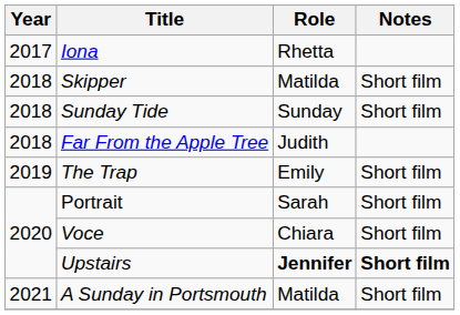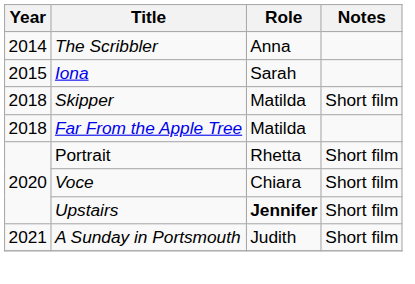 <table class="wikitable sortable">
 <tr>
 <th>Year</th>
 <th>Title</th>
 <th>Role</th>
 <th class="unsortable">Notes</th>
 </tr>
 <tr>
-<td>2017</td>
+<td>2014</td>
+<td><em>The Scribbler</em></td>
+<td>Anna</td>
+<td></td>
+</tr>
+<tr>
+<td>2015</td>
 <td><em><a href='#'>Iona</a></em></td>
-<td>Rhetta</td>
+<td>Sarah</td>
 <td></td>
 </tr>
 <tr>
 <td>2018</td>
 <td><em>Skipper</em></td>
 <td>Matilda</td>
 <td>Short film</td>
 </tr>
 <tr>
 <td>2018</td>
-<td><em>Sunday Tide</em></td>
-<td>Sunday</td>
-<td>Short film</td>
-</tr>
-<tr>
-<td>2018</td>
 <td><em><a href='#'>Far From the Apple Tree</a></em></td>
-<td>Judith</td>
+<td>Matilda</td>
 <td></td>
-</tr>
-<tr>
-<td>2019</td>
-<td><em>The Trap</em></td>
-<td>Emily</td>
-<td>Short film</td>
 </tr>
 <tr>
 <td rowspan="3">2020</td>
 <td>Portrait</td>
-<td>Sarah</td>
+<td>Rhetta</td>
 <td>Short film</td>
 </tr>
 <tr>
 <td><em>Voce</em></td>
 <td>Chiara</td>
 <td>Short film</td>
 </tr>
 <tr>
 <td><em>Upstairs</em></td>
 <td><strong>Jennifer</strong></td>
-<td><strong>Short film</strong></td>
+<td>Short film</td>
 </tr>
 <tr>
 <td>2021</td>
 <td><em>A Sunday in Portsmouth</em></td>
-<td>Matilda</td>
+<td>Judith</td>
 <td>Short film</td>
 </tr>
 <tr>
 </tr>
 </table>
